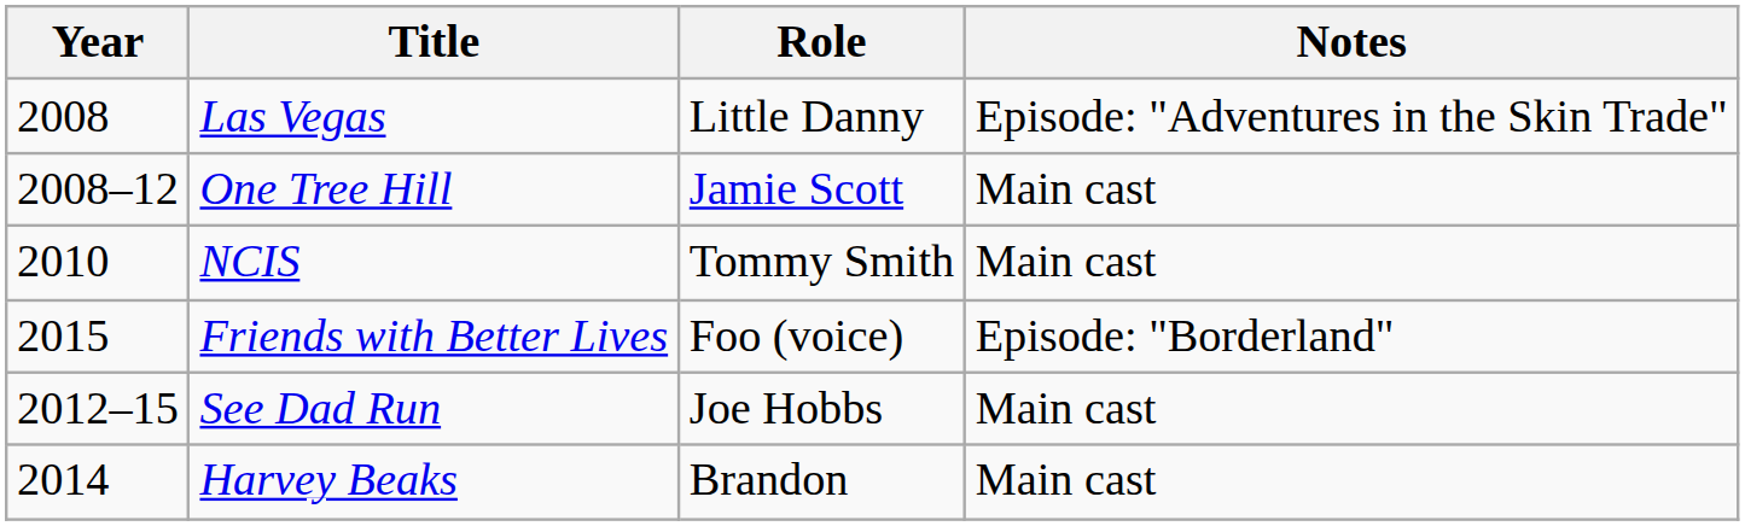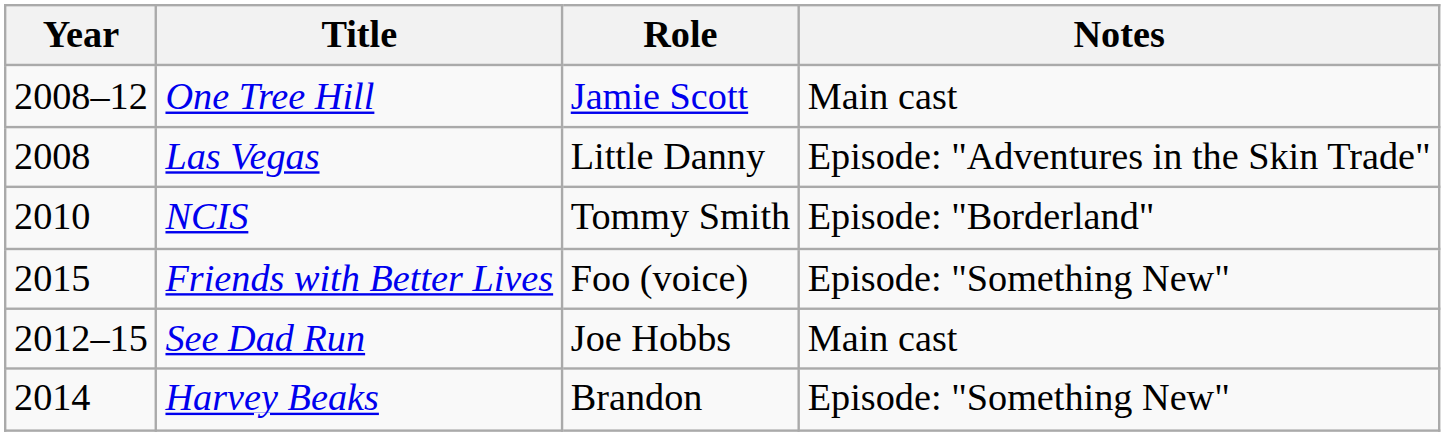 <table class="wikitable sortable">
 <tr>
 <th>Year</th>
 <th>Title</th>
 <th>Role</th>
 <th class="unsortable">Notes</th>
 </tr>
 <tr>
+<td>2008–12</td>
+<td><em><a href='#'>One Tree Hill</a></em></td>
+<td><a href='#'>Jamie Scott</a></td>
+<td>Main cast</td>
+</tr>
+<tr>
 <td>2008</td>
 <td><em><a href='#'>Las Vegas</a></em></td>
 <td>Little Danny</td>
 <td>Episode: "Adventures in the Skin Trade"</td>
 </tr>
 <tr>
-<td>2008–12</td>
-<td><em><a href='#'>One Tree Hill</a></em></td>
-<td><a href='#'>Jamie Scott</a></td>
-<td>Main cast</td>
-</tr>
-<tr>
 <td>2010</td>
 <td><em><a href='#'>NCIS</a></em></td>
 <td>Tommy Smith</td>
-<td>Main cast</td>
+<td>Episode: "Borderland"</td>
 </tr>
 <tr>
 <td>2015</td>
 <td><em><a href='#'>Friends with Better Lives</a></em></td>
 <td>Foo (voice)</td>
-<td>Episode: "Borderland"</td>
+<td>Episode: "Something New"</td>
 </tr>
 <tr>
 <td>2012–15</td>
 <td><em><a href='#'>See Dad Run</a></em></td>
 <td>Joe Hobbs</td>
 <td>Main cast</td>
 </tr>
 <tr>
 <td>2014</td>
 <td><em><a href='#'>Harvey Beaks</a></em></td>
 <td>Brandon</td>
-<td>Main cast</td>
+<td>Episode: "Something New"</td>
 </tr>
 </table>
